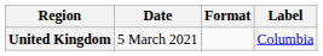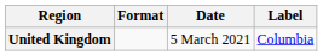 <table class="wikitable plainrowheaders">
 <tr>
 <th>Region</th>
+<th>Format</th>
 <th>Date</th>
-<th>Format</th>
 <th>Label</th>
 </tr>
 <tr>
 <th scope="row">United Kingdom</th>
+<td></td>
 <td>5 March 2021</td>
-<td></td>
 <td><a href='#'>Columbia</a></td>
 </tr>
 </table>
